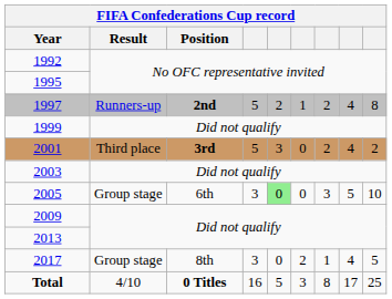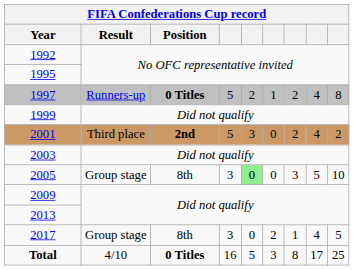 <table class="wikitable" style="text-align: center;">
 <tr>
 <th colspan="9"><a href='#'>FIFA Confederations Cup record</a></th>
 </tr>
 <tr>
 <th width="90">Year</th>
 <th width="80">Result</th>
 <th width="80">Position</th>
 <th width="20"></th>
 <th width="20"></th>
 <th width="20"></th>
 <th width="20"></th>
 <th width="20"></th>
 <th width="20"></th>
 </tr>
 <tr>
 <td> <a href='#'>1992</a></td>
 <td rowspan="2" colspan="8"><em>No OFC representative invited</em></td>
 </tr>
 <tr>
 <td> <a href='#'>1995</a></td>
 </tr>
 <tr style="background:Silver;">
 <td> <a href='#'>1997</a></td>
 <td><a href='#'>Runners-up</a></td>
-<td><strong>2nd</strong></td>
+<td><strong>0 Titles</strong></td>
 <td>5</td>
 <td>2</td>
 <td>1</td>
 <td>2</td>
 <td>4</td>
 <td>8</td>
 </tr>
 <tr>
 <td> <a href='#'>1999</a></td>
 <td colspan="8"><em>Did not qualify</em></td>
 </tr>
 <tr style="background:#c96;">
 <td>  <a href='#'>2001</a></td>
 <td>Third place</td>
-<td><strong>3rd</strong></td>
+<td><strong>2nd</strong></td>
 <td>5</td>
 <td>3</td>
 <td>0</td>
 <td>2</td>
 <td>4</td>
 <td>2</td>
 </tr>
 <tr>
 <td> <a href='#'>2003</a></td>
 <td colspan="8"><em>Did not qualify</em></td>
 </tr>
 <tr>
 <td> <a href='#'>2005</a></td>
 <td>Group stage</td>
-<td>6th</td>
+<td>8th</td>
 <td>3</td>
 <td style="background: lightgreen;">0</td>
 <td>0</td>
 <td>3</td>
 <td>5</td>
 <td>10</td>
 </tr>
 <tr>
 <td> <a href='#'>2009</a></td>
 <td rowspan="2" colspan="8"><em>Did not qualify</em></td>
 </tr>
 <tr>
 <td> <a href='#'>2013</a></td>
 </tr>
 <tr>
 <td> <a href='#'>2017</a></td>
 <td>Group stage</td>
 <td>8th</td>
 <td>3</td>
 <td>0</td>
 <td>2</td>
 <td>1</td>
 <td>4</td>
 <td>5</td>
 </tr>
 <tr>
 <td><strong>Total</strong></td>
 <td>4/10</td>
 <td><strong>0 Titles</strong></td>
 <td>16</td>
 <td>5</td>
 <td>3</td>
 <td>8</td>
 <td>17</td>
 <td>25</td>
 </tr>
 </table>
